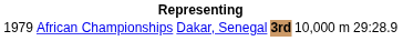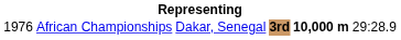 <table>
 <tr>
 <th colspan="6">Representing </th>
 </tr>
 <tr>
-<td>1979</td>
+<td>1976</td>
 <td><a href='#'>African Championships</a></td>
 <td><a href='#'>Dakar, Senegal</a></td>
 <td bgcolor=cc9966><strong>3rd</strong></td>
-<td>10,000 m</td>
+<td><strong>10,000 m</strong></td>
 <td>29:28.9</td>
 </tr>
 </table>
